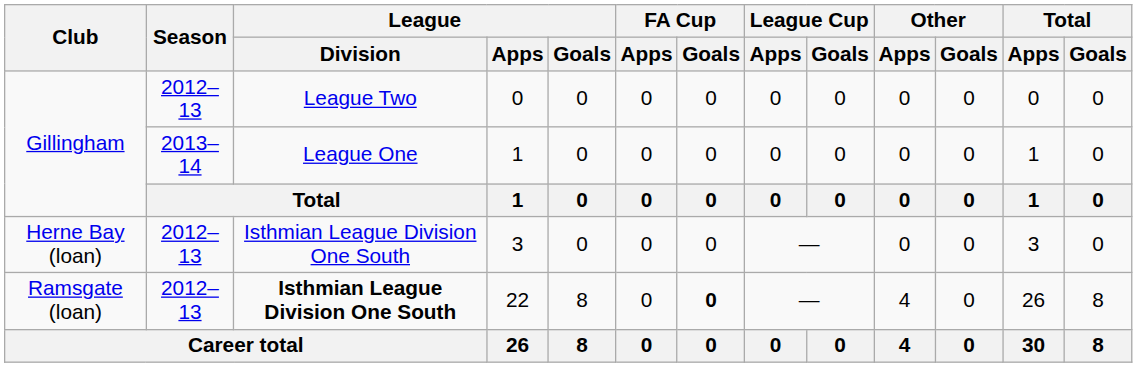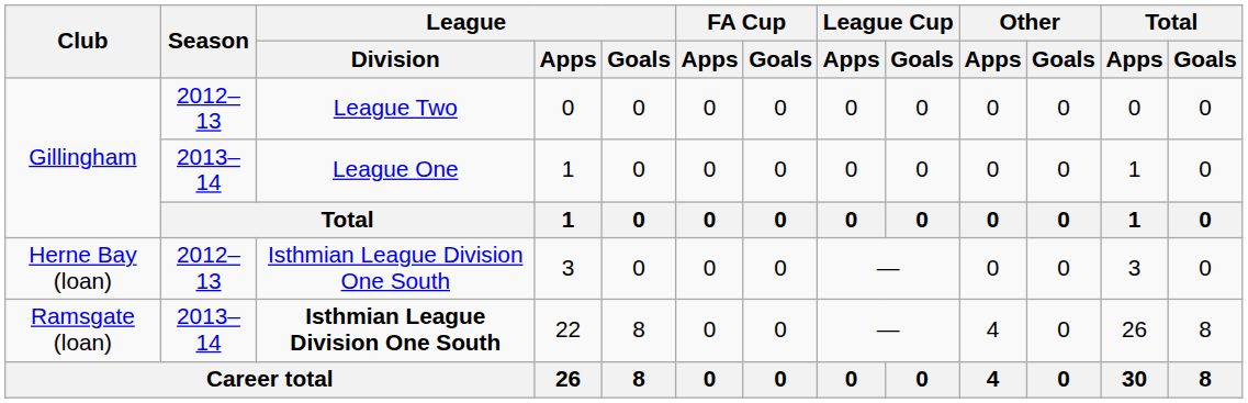 <table class="wikitable" style="text-align: center;">
 <tr>
 <th rowspan="2">Club</th>
 <th rowspan="2">Season</th>
 <th colspan="3">League</th>
 <th colspan="2">FA Cup</th>
 <th colspan="2">League Cup</th>
 <th colspan="2">Other</th>
 <th colspan="2">Total</th>
 </tr>
 <tr>
 <th>Division</th>
 <th>Apps</th>
 <th>Goals</th>
 <th>Apps</th>
 <th>Goals</th>
 <th>Apps</th>
 <th>Goals</th>
 <th>Apps</th>
 <th>Goals</th>
 <th>Apps</th>
 <th>Goals</th>
 </tr>
 <tr>
 <td rowspan="3"><a href='#'>Gillingham</a></td>
 <td><a href='#'>2012–13</a></td>
 <td><a href='#'>League Two</a></td>
 <td>0</td>
 <td>0</td>
 <td>0</td>
 <td>0</td>
 <td>0</td>
 <td>0</td>
 <td>0</td>
 <td>0</td>
 <td>0</td>
 <td>0</td>
 </tr>
 <tr>
 <td><a href='#'>2013–14</a></td>
 <td><a href='#'>League One</a></td>
 <td>1</td>
 <td>0</td>
 <td>0</td>
 <td>0</td>
 <td>0</td>
 <td>0</td>
 <td>0</td>
 <td>0</td>
 <td>1</td>
 <td>0</td>
 </tr>
 <tr>
 <th colspan="2">Total</th>
 <th>1</th>
 <th>0</th>
 <th>0</th>
 <th>0</th>
 <th>0</th>
 <th>0</th>
 <th>0</th>
 <th>0</th>
 <th>1</th>
 <th>0</th>
 </tr>
 <tr>
 <td rowspan="1"><a href='#'>Herne Bay</a> (loan)</td>
 <td><a href='#'>2012–13</a></td>
 <td><a href='#'>Isthmian League Division One South</a></td>
 <td>3</td>
 <td>0</td>
 <td>0</td>
 <td>0</td>
 <td colspan="2">—</td>
 <td>0</td>
 <td>0</td>
 <td>3</td>
 <td>0</td>
 </tr>
 <tr>
 <td rowspan="1"><a href='#'>Ramsgate</a> (loan)</td>
-<td><a href='#'>2012–13</a></td>
+<td><a href='#'>2013–14</a></td>
 <td Isthmian League><strong>Isthmian League Division One South</strong></td>
 <td>22</td>
 <td>8</td>
 <td>0</td>
-<td><strong>0</strong></td>
+<td>0</td>
 <td colspan="2">—</td>
 <td>4</td>
 <td>0</td>
 <td>26</td>
 <td>8</td>
 </tr>
 <tr>
 <th colspan="3">Career total</th>
 <th>26</th>
 <th>8</th>
 <th>0</th>
 <th>0</th>
 <th>0</th>
 <th>0</th>
 <th>4</th>
 <th>0</th>
 <th>30</th>
 <th>8</th>
 </tr>
 </table>
